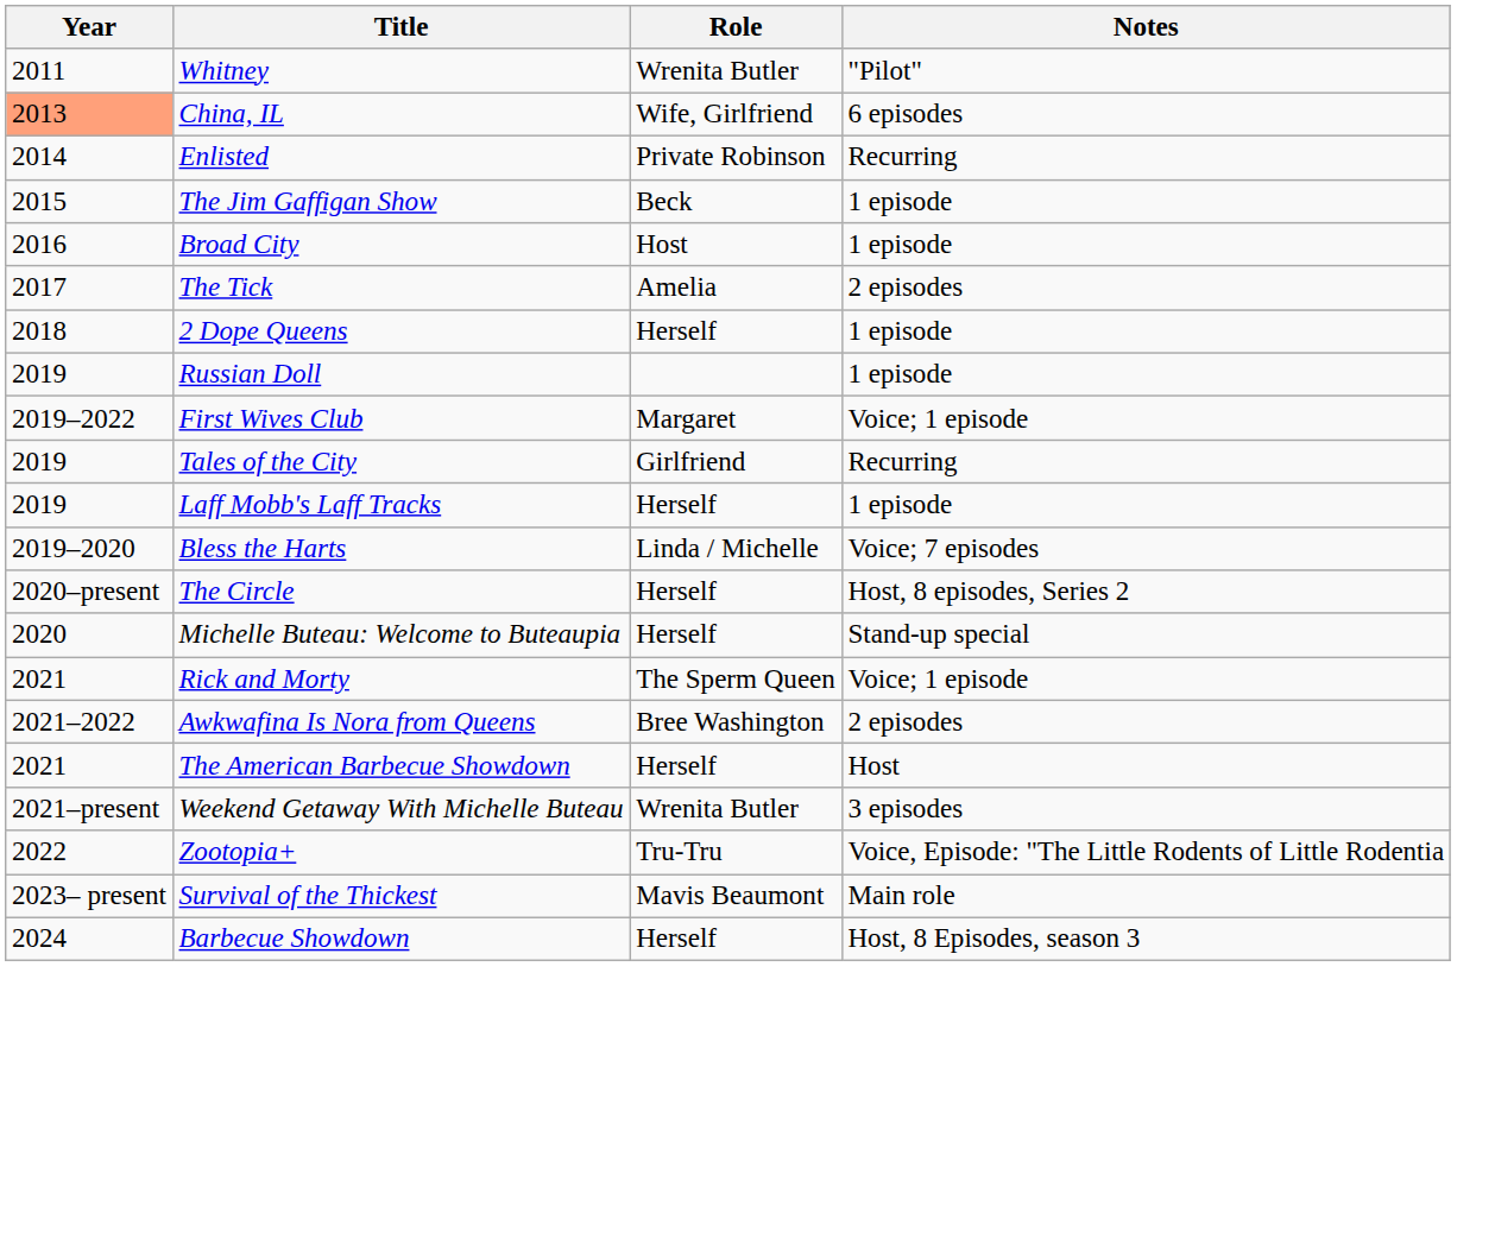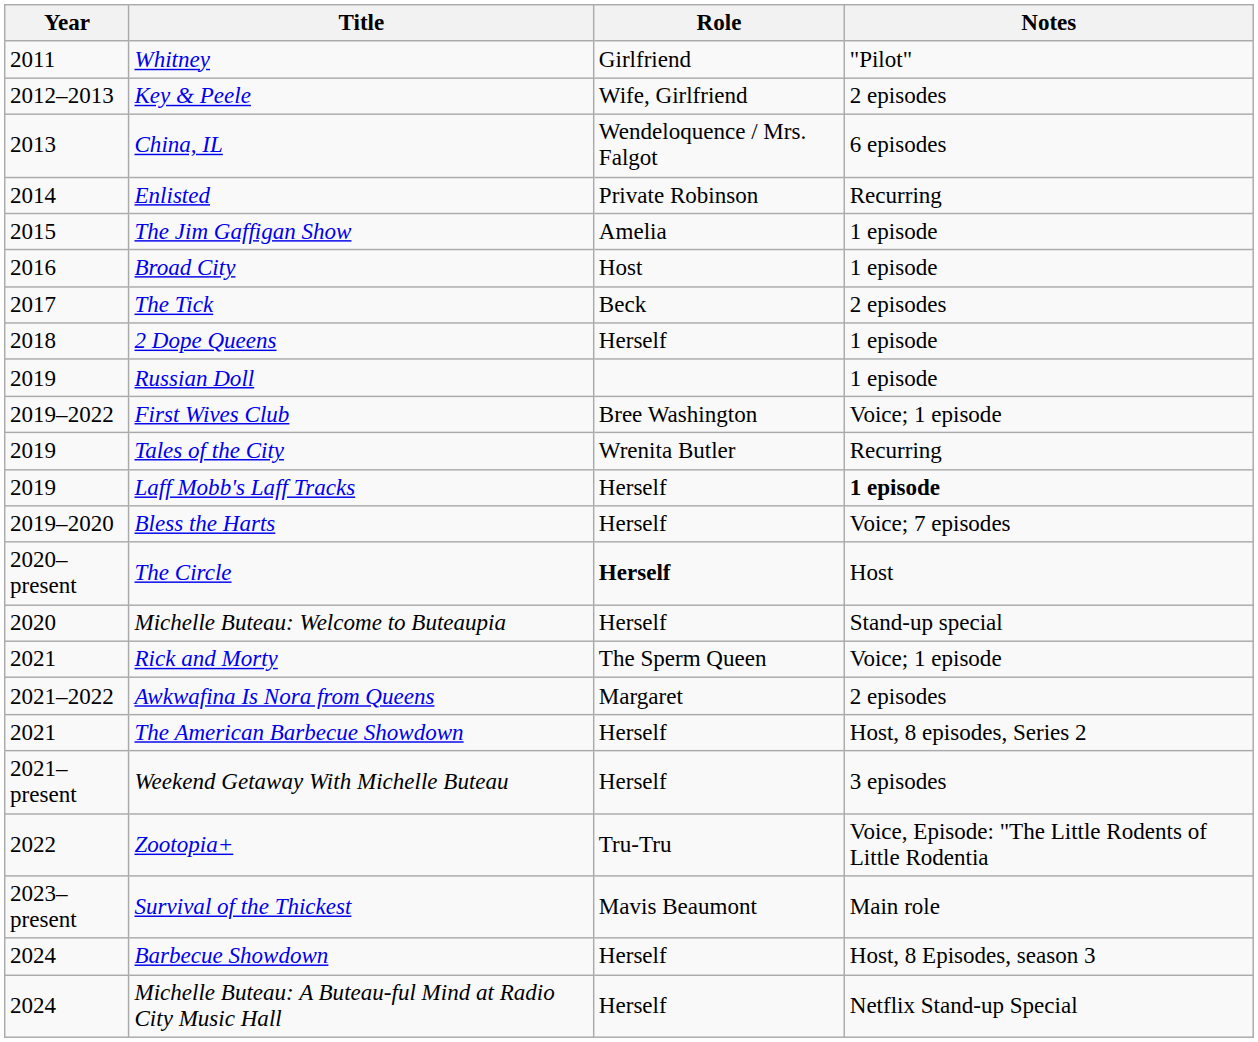 <table class="wikitable sortable">
 <tr>
 <th>Year</th>
 <th>Title</th>
 <th>Role</th>
 <th class="unsortable">Notes</th>
 </tr>
 <tr>
 <td>2011</td>
 <td><em><a href='#'>Whitney</a></em></td>
-<td>Wrenita Butler</td>
+<td>Girlfriend</td>
 <td>"Pilot"</td>
 </tr>
 <tr>
-<td style="background: lightsalmon;">2013</td>
+<td>2012–2013</td>
+<td><em><a href='#'>Key & Peele</a></em></td>
+<td>Wife, Girlfriend</td>
+<td>2 episodes</td>
+</tr>
+<tr>
+<td>2013</td>
 <td><em><a href='#'>China, IL</a></em></td>
-<td>Wife, Girlfriend</td>
+<td>Wendeloquence / Mrs. Falgot</td>
 <td>6 episodes</td>
 </tr>
 <tr>
 <td>2014</td>
 <td><em><a href='#'>Enlisted</a></em></td>
 <td>Private Robinson</td>
 <td>Recurring</td>
 </tr>
 <tr>
 <td>2015</td>
 <td><em><a href='#'>The Jim Gaffigan Show</a></em></td>
-<td>Beck</td>
+<td>Amelia</td>
 <td>1 episode</td>
 </tr>
 <tr>
 <td>2016</td>
 <td><em><a href='#'>Broad City</a></em></td>
 <td>Host</td>
 <td>1 episode</td>
 </tr>
 <tr>
 <td>2017</td>
 <td><em><a href='#'>The Tick</a></em></td>
-<td>Amelia</td>
+<td>Beck</td>
 <td>2 episodes</td>
 </tr>
 <tr>
 <td>2018</td>
 <td><em><a href='#'>2 Dope Queens</a></em></td>
 <td>Herself</td>
 <td>1 episode</td>
 </tr>
 <tr>
 <td>2019</td>
 <td><em><a href='#'>Russian Doll</a></em></td>
 <td></td>
 <td>1 episode</td>
 </tr>
 <tr>
 <td>2019–2022</td>
 <td><em><a href='#'>First Wives Club</a></em></td>
-<td>Margaret</td>
+<td>Bree Washington</td>
 <td>Voice; 1 episode</td>
 </tr>
 <tr>
 <td>2019</td>
 <td><em><a href='#'>Tales of the City</a></em></td>
-<td>Girlfriend</td>
+<td>Wrenita Butler</td>
 <td>Recurring</td>
 </tr>
 <tr>
 <td>2019</td>
 <td><em><a href='#'>Laff Mobb's Laff Tracks</a></em></td>
 <td>Herself</td>
-<td>1 episode</td>
+<td><strong>1 episode</strong></td>
 </tr>
 <tr>
 <td>2019–2020</td>
 <td><em><a href='#'>Bless the Harts</a></em></td>
-<td>Linda / Michelle</td>
+<td>Herself</td>
 <td>Voice; 7 episodes</td>
 </tr>
 <tr>
 <td>2020–present</td>
 <td><em><a href='#'>The Circle</a></em></td>
-<td>Herself</td>
-<td>Host, 8 episodes, Series 2</td>
+<td><strong>Herself</strong></td>
+<td>Host</td>
 </tr>
 <tr>
 <td>2020</td>
 <td><em>Michelle Buteau: Welcome to Buteaupia</em></td>
 <td>Herself</td>
 <td>Stand-up special</td>
 </tr>
 <tr>
 <td>2021</td>
 <td><em><a href='#'>Rick and Morty</a></em></td>
 <td>The Sperm Queen</td>
 <td>Voice; 1 episode</td>
 </tr>
 <tr>
 <td>2021–2022</td>
 <td><em><a href='#'>Awkwafina Is Nora from Queens</a></em></td>
-<td>Bree Washington</td>
+<td>Margaret</td>
 <td>2 episodes</td>
 </tr>
 <tr>
 <td>2021</td>
 <td><em><a href='#'>The American Barbecue Showdown</a></em></td>
 <td>Herself</td>
-<td>Host</td>
+<td>Host, 8 episodes, Series 2</td>
 </tr>
 <tr>
 <td>2021–present</td>
 <td><em>Weekend Getaway With Michelle Buteau</em></td>
-<td>Wrenita Butler</td>
+<td>Herself</td>
 <td>3 episodes</td>
 </tr>
 <tr>
 <td>2022</td>
 <td><em><a href='#'>Zootopia+</a></em></td>
 <td>Tru-Tru</td>
 <td>Voice, Episode: "The Little Rodents of Little Rodentia</td>
 </tr>
 <tr>
 <td>2023– present</td>
 <td><em><a href='#'>Survival of the Thickest</a></em></td>
 <td>Mavis Beaumont</td>
 <td>Main role</td>
 </tr>
 <tr>
 <td>2024</td>
 <td><em><a href='#'>Barbecue Showdown</a></em></td>
 <td>Herself</td>
 <td>Host, 8 Episodes, season 3</td>
 </tr>
+<tr>
+<td>2024</td>
+<td><em>Michelle Buteau: A Buteau-ful Mind at Radio City Music Hall</em></td>
+<td>Herself</td>
+<td>Netflix Stand-up Special</td>
+</tr>
 </table>
